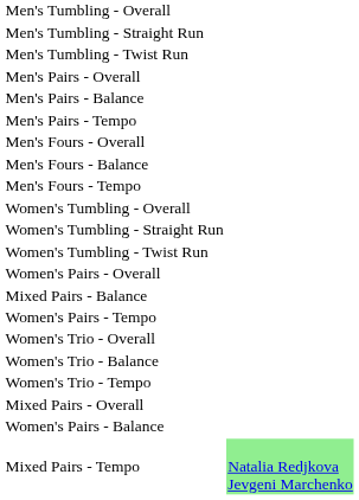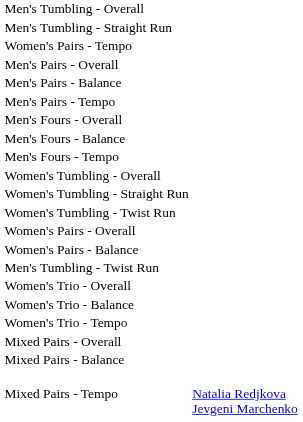 <table>
 <tr>
 <td>Men's Tumbling - Overall</td>
 <td></td>
 <td></td>
 <td></td>
 </tr>
 <tr>
 <td>Men's Tumbling - Straight Run</td>
 <td></td>
 <td></td>
 <td></td>
 </tr>
 <tr>
-<td>Men's Tumbling - Twist Run</td>
+<td>Women's Pairs - Tempo</td>
 <td></td>
 <td></td>
 <td></td>
 </tr>
 <tr>
 <td>Men's Pairs - Overall</td>
 <td></td>
 <td></td>
 <td></td>
 </tr>
 <tr>
 <td>Men's Pairs - Balance</td>
 <td></td>
 <td></td>
 <td></td>
 </tr>
 <tr>
 <td>Men's Pairs - Tempo</td>
 <td></td>
 <td></td>
 <td></td>
 </tr>
 <tr>
 <td>Men's Fours - Overall</td>
 <td></td>
 <td></td>
 <td></td>
 </tr>
 <tr>
 <td>Men's Fours - Balance</td>
 <td></td>
 <td></td>
 <td></td>
 </tr>
 <tr>
 <td>Men's Fours - Tempo</td>
 <td></td>
 <td></td>
 <td></td>
 </tr>
 <tr>
 <td>Women's Tumbling - Overall</td>
 <td></td>
 <td></td>
 <td></td>
 </tr>
 <tr>
 <td>Women's Tumbling - Straight Run</td>
 <td></td>
 <td></td>
 <td></td>
 </tr>
 <tr>
 <td>Women's Tumbling - Twist Run</td>
 <td></td>
 <td></td>
 <td></td>
 </tr>
 <tr>
 <td>Women's Pairs - Overall</td>
 <td></td>
 <td></td>
 <td></td>
 </tr>
 <tr>
-<td>Mixed Pairs - Balance</td>
+<td>Women's Pairs - Balance</td>
 <td></td>
 <td></td>
 <td></td>
 </tr>
 <tr>
-<td>Women's Pairs - Tempo</td>
+<td>Men's Tumbling - Twist Run</td>
 <td></td>
 <td></td>
 <td></td>
 </tr>
 <tr>
 <td>Women's Trio - Overall</td>
 <td></td>
 <td></td>
 <td></td>
 </tr>
 <tr>
 <td>Women's Trio - Balance</td>
 <td></td>
 <td></td>
 <td></td>
 </tr>
 <tr>
 <td>Women's Trio - Tempo</td>
 <td></td>
 <td></td>
 <td></td>
 </tr>
 <tr>
 <td>Mixed Pairs - Overall</td>
 <td></td>
 <td></td>
 <td></td>
 </tr>
 <tr>
-<td>Women's Pairs - Balance</td>
+<td>Mixed Pairs - Balance</td>
 <td></td>
 <td></td>
 <td></td>
 </tr>
 <tr>
 <td>Mixed Pairs - Tempo</td>
-<td style="background: lightgreen;"><br> <a href='#'>Natalia Redjkova</a><br><a href='#'>Jevgeni Marchenko</a></td>
+<td><br> <a href='#'>Natalia Redjkova</a><br><a href='#'>Jevgeni Marchenko</a></td>
 <td></td>
 <td></td>
 </tr>
 <tr>
 </tr>
 </table>
